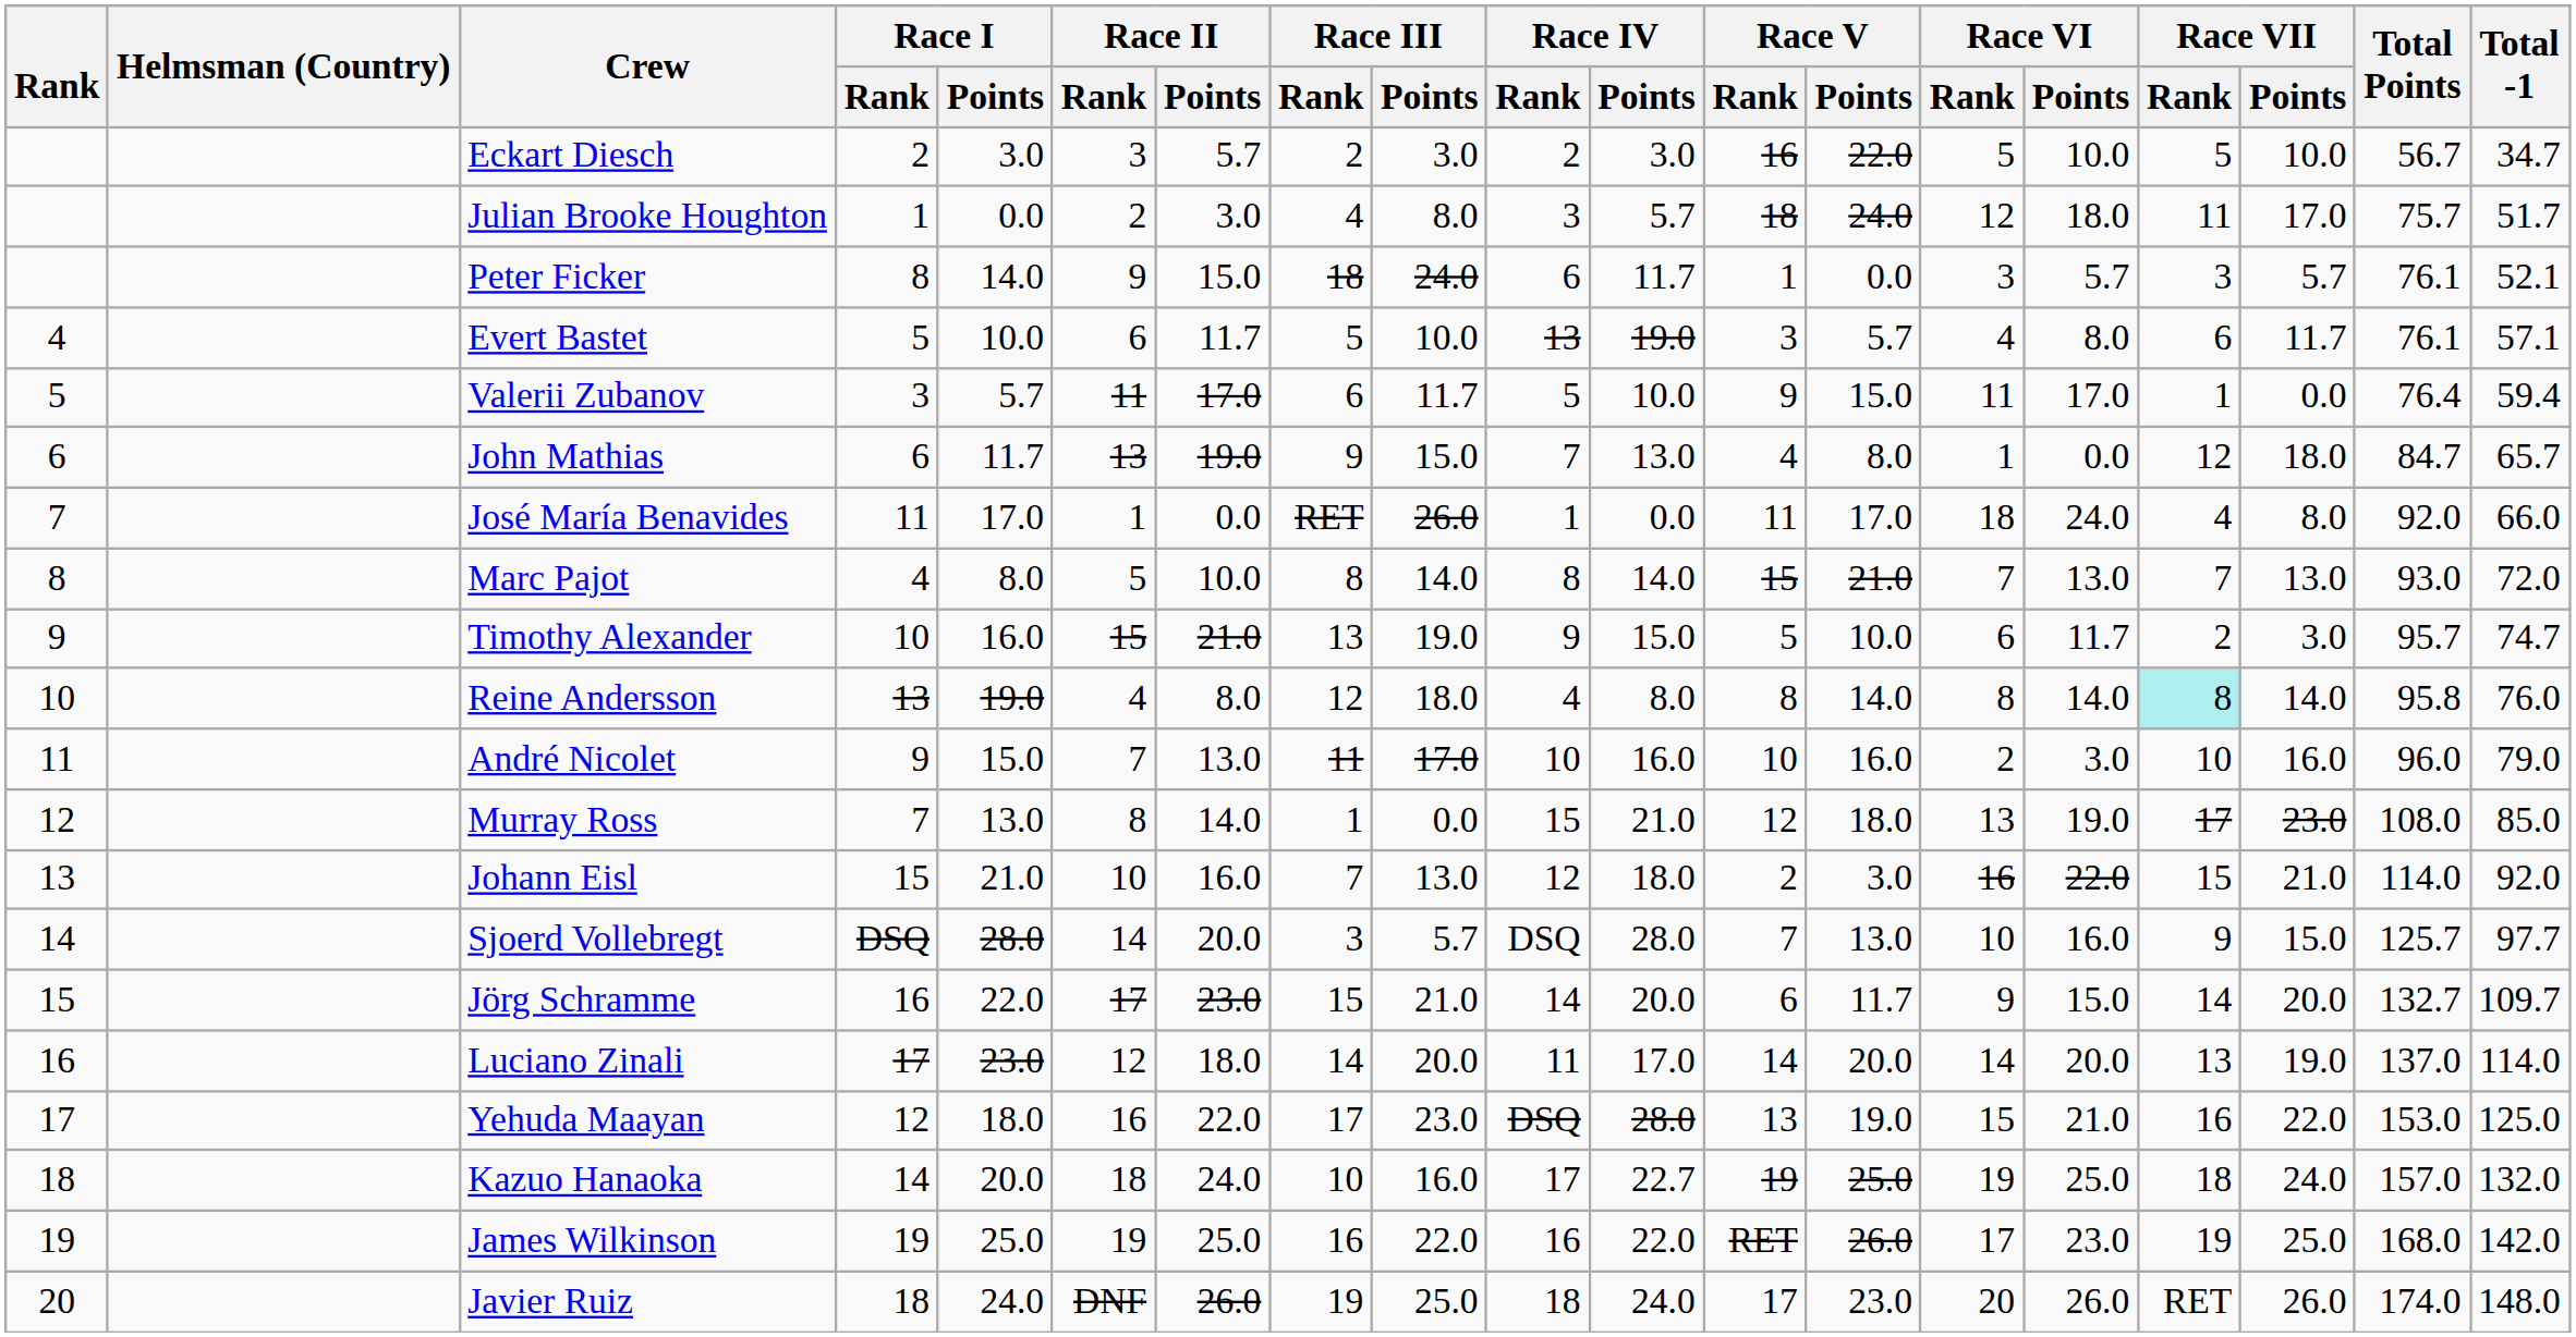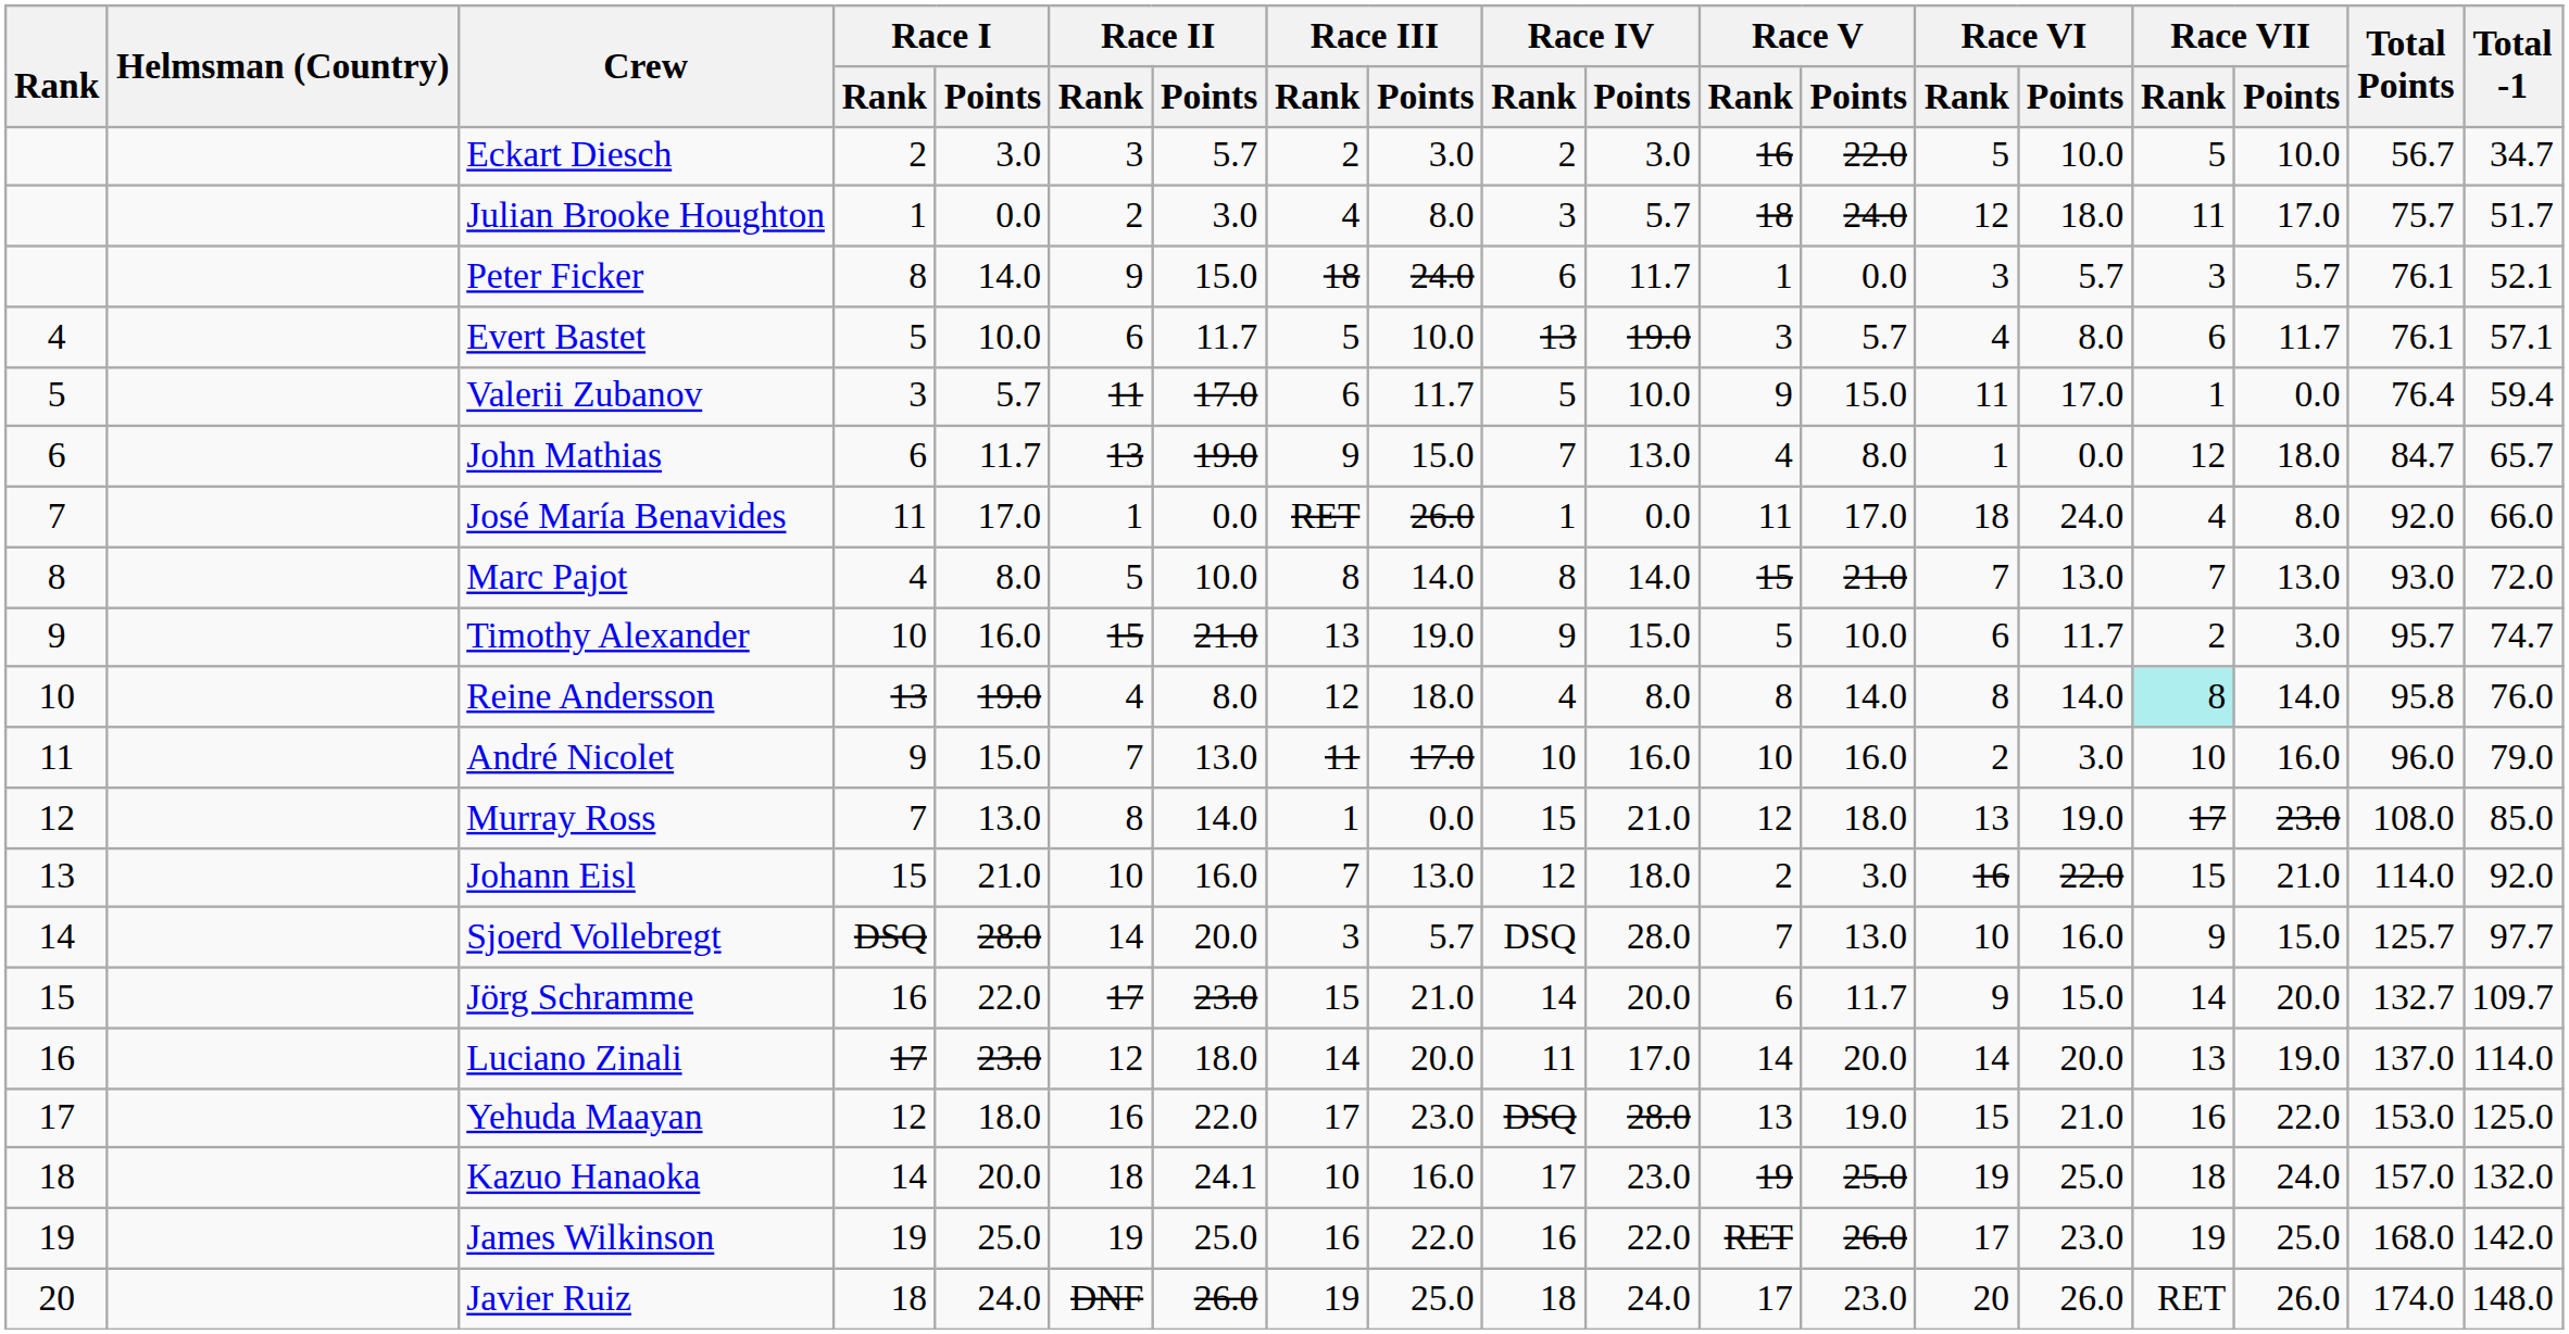 <table class="wikitable" style="text-align:right; font-size:90%">
 <tr>
 <th rowspan="2"><br>Rank</th>
 <th rowspan="2">Helmsman (Country)</th>
 <th rowspan="2">Crew</th>
 <th colspan="2">Race I</th>
 <th colspan="2">Race II</th>
 <th colspan="2">Race III</th>
 <th colspan="2">Race IV</th>
 <th colspan="2">Race V</th>
 <th colspan="2">Race VI</th>
 <th colspan="2">Race VII</th>
 <th rowspan="2">Total <br>Points <br> </th>
 <th rowspan="2">Total<br>-1<br> </th>
 </tr>
 <tr>
 <th>Rank</th>
 <th>Points</th>
 <th>Rank</th>
 <th>Points</th>
 <th>Rank</th>
 <th>Points</th>
 <th>Rank</th>
 <th>Points</th>
 <th>Rank</th>
 <th>Points</th>
 <th>Rank</th>
 <th>Points</th>
 <th>Rank</th>
 <th>Points</th>
 </tr>
 <tr>
 <td align=center></td>
 <td align=left></td>
 <td align=left><a href='#'>Eckart Diesch</a> </td>
 <td>2</td>
 <td>3.0</td>
 <td>3</td>
 <td>5.7</td>
 <td>2</td>
 <td>3.0</td>
 <td>2</td>
 <td>3.0</td>
 <td><s>16</s></td>
 <td><s>22.0</s></td>
 <td>5</td>
 <td>10.0</td>
 <td>5</td>
 <td>10.0</td>
 <td>56.7</td>
 <td>34.7</td>
 </tr>
 <tr>
 <td align=center></td>
 <td align=left></td>
 <td align=left><a href='#'>Julian Brooke Houghton</a> </td>
 <td>1</td>
 <td>0.0</td>
 <td>2</td>
 <td>3.0</td>
 <td>4</td>
 <td>8.0</td>
 <td>3</td>
 <td>5.7</td>
 <td><s>18</s></td>
 <td><s>24.0</s></td>
 <td>12</td>
 <td>18.0</td>
 <td>11</td>
 <td>17.0</td>
 <td>75.7</td>
 <td>51.7</td>
 </tr>
 <tr>
 <td align=center></td>
 <td align=left></td>
 <td align=left><a href='#'>Peter Ficker</a> </td>
 <td>8</td>
 <td>14.0</td>
 <td>9</td>
 <td>15.0</td>
 <td><s>18</s></td>
 <td><s>24.0</s></td>
 <td>6</td>
 <td>11.7</td>
 <td>1</td>
 <td>0.0</td>
 <td>3</td>
 <td>5.7</td>
 <td>3</td>
 <td>5.7</td>
 <td>76.1</td>
 <td>52.1</td>
 </tr>
 <tr>
 <td align=center>4</td>
 <td align=left></td>
 <td align=left><a href='#'>Evert Bastet</a> </td>
 <td>5</td>
 <td>10.0</td>
 <td>6</td>
 <td>11.7</td>
 <td>5</td>
 <td>10.0</td>
 <td><s>13</s></td>
 <td><s>19.0</s></td>
 <td>3</td>
 <td>5.7</td>
 <td>4</td>
 <td>8.0</td>
 <td>6</td>
 <td>11.7</td>
 <td>76.1</td>
 <td>57.1</td>
 </tr>
 <tr>
 <td align=center>5</td>
 <td align=left></td>
 <td align=left><a href='#'>Valerii Zubanov</a> </td>
 <td>3</td>
 <td>5.7</td>
 <td><s>11</s></td>
 <td><s>17.0</s></td>
 <td>6</td>
 <td>11.7</td>
 <td>5</td>
 <td>10.0</td>
 <td>9</td>
 <td>15.0</td>
 <td>11</td>
 <td>17.0</td>
 <td>1</td>
 <td>0.0</td>
 <td>76.4</td>
 <td>59.4</td>
 </tr>
 <tr>
 <td align=center>6</td>
 <td align=left></td>
 <td align=left><a href='#'>John Mathias</a> </td>
 <td>6</td>
 <td>11.7</td>
 <td><s>13</s></td>
 <td><s>19.0</s></td>
 <td>9</td>
 <td>15.0</td>
 <td>7</td>
 <td>13.0</td>
 <td>4</td>
 <td>8.0</td>
 <td>1</td>
 <td>0.0</td>
 <td>12</td>
 <td>18.0</td>
 <td>84.7</td>
 <td>65.7</td>
 </tr>
 <tr>
 <td align=center>7</td>
 <td align=left></td>
 <td align=left><a href='#'>José María Benavides</a> </td>
 <td>11</td>
 <td>17.0</td>
 <td>1</td>
 <td>0.0</td>
 <td><s>RET</s></td>
 <td><s>26.0</s></td>
 <td>1</td>
 <td>0.0</td>
 <td>11</td>
 <td>17.0</td>
 <td>18</td>
 <td>24.0</td>
 <td>4</td>
 <td>8.0</td>
 <td>92.0</td>
 <td>66.0</td>
 </tr>
 <tr>
 <td align=center>8</td>
 <td align=left></td>
 <td align=left><a href='#'>Marc Pajot</a> </td>
 <td>4</td>
 <td>8.0</td>
 <td>5</td>
 <td>10.0</td>
 <td>8</td>
 <td>14.0</td>
 <td>8</td>
 <td>14.0</td>
 <td><s>15</s></td>
 <td><s>21.0</s></td>
 <td>7</td>
 <td>13.0</td>
 <td>7</td>
 <td>13.0</td>
 <td>93.0</td>
 <td>72.0</td>
 </tr>
 <tr>
 <td align=center>9</td>
 <td align=left></td>
 <td align=left><a href='#'>Timothy Alexander</a> </td>
 <td>10</td>
 <td>16.0</td>
 <td><s>15</s></td>
 <td><s>21.0</s></td>
 <td>13</td>
 <td>19.0</td>
 <td>9</td>
 <td>15.0</td>
 <td>5</td>
 <td>10.0</td>
 <td>6</td>
 <td>11.7</td>
 <td>2</td>
 <td>3.0</td>
 <td>95.7</td>
 <td>74.7</td>
 </tr>
 <tr>
 <td align=center>10</td>
 <td align=left></td>
 <td align=left><a href='#'>Reine Andersson</a> </td>
 <td><s>13</s></td>
 <td><s>19.0</s></td>
 <td>4</td>
 <td>8.0</td>
 <td>12</td>
 <td>18.0</td>
 <td>4</td>
 <td>8.0</td>
 <td>8</td>
 <td>14.0</td>
 <td>8</td>
 <td>14.0</td>
 <td style="background: paleturquoise;">8</td>
 <td>14.0</td>
 <td>95.8</td>
 <td>76.0</td>
 </tr>
 <tr>
 <td align=center>11</td>
 <td align=left></td>
 <td align=left><a href='#'>André Nicolet</a> </td>
 <td>9</td>
 <td>15.0</td>
 <td>7</td>
 <td>13.0</td>
 <td><s>11</s></td>
 <td><s>17.0</s></td>
 <td>10</td>
 <td>16.0</td>
 <td>10</td>
 <td>16.0</td>
 <td>2</td>
 <td>3.0</td>
 <td>10</td>
 <td>16.0</td>
 <td>96.0</td>
 <td>79.0</td>
 </tr>
 <tr>
 <td align=center>12</td>
 <td align=left></td>
 <td align=left><a href='#'>Murray Ross</a> </td>
 <td>7</td>
 <td>13.0</td>
 <td>8</td>
 <td>14.0</td>
 <td>1</td>
 <td>0.0</td>
 <td>15</td>
 <td>21.0</td>
 <td>12</td>
 <td>18.0</td>
 <td>13</td>
 <td>19.0</td>
 <td><s>17</s></td>
 <td><s>23.0</s></td>
 <td>108.0</td>
 <td>85.0</td>
 </tr>
 <tr>
 <td align=center>13</td>
 <td align=left></td>
 <td align=left><a href='#'>Johann Eisl</a> </td>
 <td>15</td>
 <td>21.0</td>
 <td>10</td>
 <td>16.0</td>
 <td>7</td>
 <td>13.0</td>
 <td>12</td>
 <td>18.0</td>
 <td>2</td>
 <td>3.0</td>
 <td><s>16</s></td>
 <td><s>22.0</s></td>
 <td>15</td>
 <td>21.0</td>
 <td>114.0</td>
 <td>92.0</td>
 </tr>
 <tr>
 <td align=center>14</td>
 <td align=left></td>
 <td align=left><a href='#'>Sjoerd Vollebregt</a> </td>
 <td><s>DSQ</s></td>
 <td><s>28.0</s></td>
 <td>14</td>
 <td>20.0</td>
 <td>3</td>
 <td>5.7</td>
 <td>DSQ</td>
 <td>28.0</td>
 <td>7</td>
 <td>13.0</td>
 <td>10</td>
 <td>16.0</td>
 <td>9</td>
 <td>15.0</td>
 <td>125.7</td>
 <td>97.7</td>
 </tr>
 <tr>
 <td align=center>15</td>
 <td align=left></td>
 <td align=left><a href='#'>Jörg Schramme</a> </td>
 <td>16</td>
 <td>22.0</td>
 <td><s>17</s></td>
 <td><s>23.0</s></td>
 <td>15</td>
 <td>21.0</td>
 <td>14</td>
 <td>20.0</td>
 <td>6</td>
 <td>11.7</td>
 <td>9</td>
 <td>15.0</td>
 <td>14</td>
 <td>20.0</td>
 <td>132.7</td>
 <td>109.7</td>
 </tr>
 <tr>
 <td align=center>16</td>
 <td align=left></td>
 <td align=left><a href='#'>Luciano Zinali</a> </td>
 <td><s>17</s></td>
 <td><s>23.0</s></td>
 <td>12</td>
 <td>18.0</td>
 <td>14</td>
 <td>20.0</td>
 <td>11</td>
 <td>17.0</td>
 <td>14</td>
 <td>20.0</td>
 <td>14</td>
 <td>20.0</td>
 <td>13</td>
 <td>19.0</td>
 <td>137.0</td>
 <td>114.0</td>
 </tr>
 <tr>
 <td align=center>17</td>
 <td align=left></td>
 <td align=left><a href='#'>Yehuda Maayan</a> </td>
 <td>12</td>
 <td>18.0</td>
 <td>16</td>
 <td>22.0</td>
 <td>17</td>
 <td>23.0</td>
 <td><s>DSQ</s></td>
 <td><s>28.0</s></td>
 <td>13</td>
 <td>19.0</td>
 <td>15</td>
 <td>21.0</td>
 <td>16</td>
 <td>22.0</td>
 <td>153.0</td>
 <td>125.0</td>
 </tr>
 <tr>
 <td align=center>18</td>
 <td align=left></td>
 <td align=left><a href='#'>Kazuo Hanaoka</a> </td>
 <td>14</td>
 <td>20.0</td>
 <td>18</td>
-<td>24.0</td>
+<td>24.1</td>
 <td>10</td>
 <td>16.0</td>
 <td>17</td>
-<td>22.7</td>
+<td>23.0</td>
 <td><s>19</s></td>
 <td><s>25.0</s></td>
 <td>19</td>
 <td>25.0</td>
 <td>18</td>
 <td>24.0</td>
 <td>157.0</td>
 <td>132.0</td>
 </tr>
 <tr>
 <td align=center>19</td>
 <td align=left></td>
 <td align=left><a href='#'>James Wilkinson</a> </td>
 <td>19</td>
 <td>25.0</td>
 <td>19</td>
 <td>25.0</td>
 <td>16</td>
 <td>22.0</td>
 <td>16</td>
 <td>22.0</td>
 <td><s>RET</s></td>
 <td><s>26.0</s></td>
 <td>17</td>
 <td>23.0</td>
 <td>19</td>
 <td>25.0</td>
 <td>168.0</td>
 <td>142.0</td>
 </tr>
 <tr>
 <td align=center>20</td>
 <td align=left></td>
 <td align=left><a href='#'>Javier Ruiz</a> </td>
 <td>18</td>
 <td>24.0</td>
 <td><s>DNF</s></td>
 <td><s>26.0</s></td>
 <td>19</td>
 <td>25.0</td>
 <td>18</td>
 <td>24.0</td>
 <td>17</td>
 <td>23.0</td>
 <td>20</td>
 <td>26.0</td>
 <td>RET</td>
 <td>26.0</td>
 <td>174.0</td>
 <td>148.0</td>
 </tr>
 </table>
